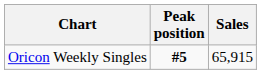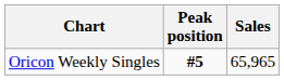 <table class="wikitable">
 <tr>
 <th align="left">Chart</th>
 <th align="center">Peak<br>position</th>
 <th align="center">Sales</th>
 </tr>
 <tr>
 <td align="left"><a href='#'>Oricon</a> Weekly Singles</td>
 <td align="center"><strong>#5</strong></td>
-<td align="">65,915</td>
+<td align="">65,965</td>
 </tr>
 </table>
